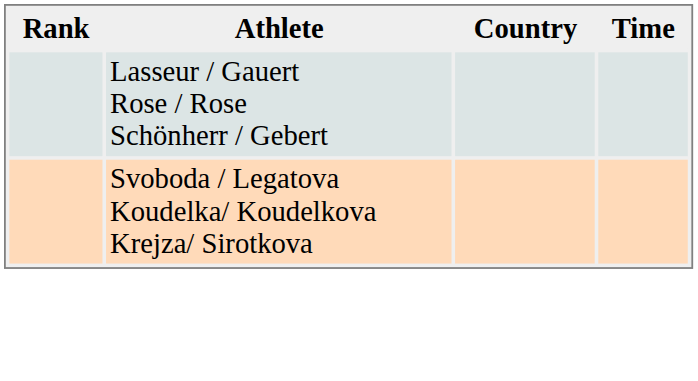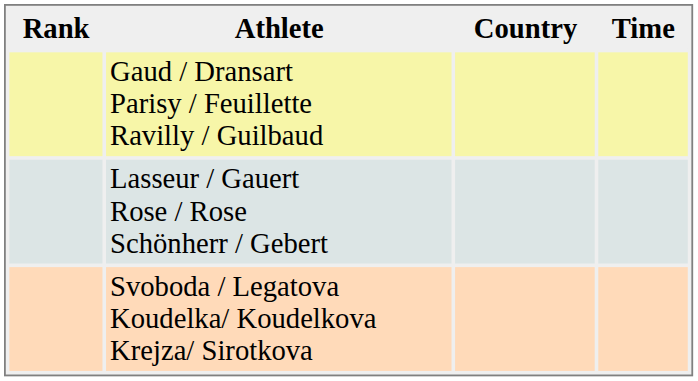 <table style="border-style:solid;border-width:1px;border-color:#808080;background-color:#EFEFEF" cellspacing="2" cellpadding="2" width="385px">
 <tr bgcolor="#EFEFEF">
 <th>Rank</th>
 <th>Athlete</th>
 <th>Country</th>
 <th>Time</th>
+</tr>
+<tr bgcolor="#F7F6A8" >
+<td align=center></td>
+<td>Gaud / Dransart<br>Parisy / Feuillette<br>Ravilly / Guilbaud</td>
+<td></td>
+<td align="right"></td>
 </tr>
 <tr bgcolor="#DCE5E5">
 <td align=center></td>
 <td>Lasseur / Gauert<br>Rose / Rose<br>Schönherr / Gebert</td>
 <td></td>
 <td align="right"></td>
 </tr>
 <tr bgcolor="#FFDAB9">
 <td align=center></td>
 <td>Svoboda / Legatova<br>Koudelka/ Koudelkova<br>Krejza/ Sirotkova</td>
 <td></td>
 <td align="right"></td>
 </tr>
 </table>
